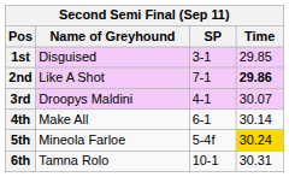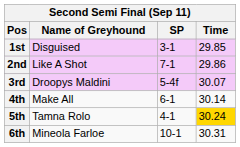 <table class="wikitable">
 <tr>
 <th colspan="6">Second Semi Final (Sep 11)</th>
 </tr>
 <tr>
 <th width=30>Pos</th>
 <th width=180>Name of Greyhound</th>
 <th width=50>SP</th>
 <th width=50>Time</th>
 </tr>
 <tr style="background: #f4caf9;">
 <th>1st</th>
 <td>Disguised</td>
 <td>3-1</td>
 <td>29.85</td>
 </tr>
 <tr style="background: #f4caf9;">
 <th>2nd</th>
 <td>Like A Shot</td>
 <td>7-1</td>
-<td><strong>29.86</strong></td>
+<td>29.86</td>
 </tr>
 <tr style="background: #f4caf9;">
 <th>3rd</th>
 <td>Droopys Maldini</td>
-<td>4-1</td>
+<td>5-4f</td>
 <td>30.07</td>
 </tr>
 <tr>
 <th>4th</th>
 <td>Make All</td>
 <td>6-1</td>
 <td>30.14</td>
 </tr>
 <tr>
 <th>5th</th>
-<td>Mineola Farloe</td>
-<td>5-4f</td>
+<td>Tamna Rolo</td>
+<td>4-1</td>
 <td style="background: gold;">30.24</td>
 </tr>
 <tr>
 <th>6th</th>
-<td>Tamna Rolo</td>
+<td>Mineola Farloe</td>
 <td>10-1</td>
 <td>30.31</td>
 </tr>
 </table>
